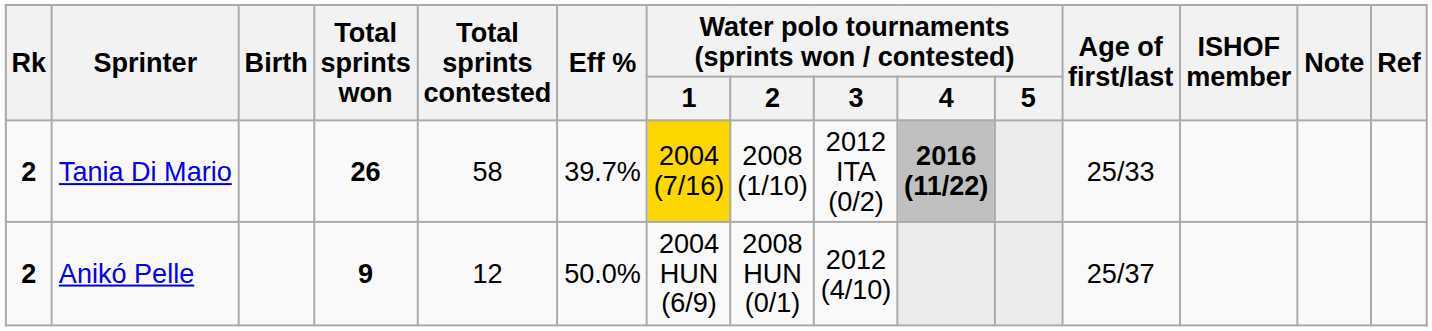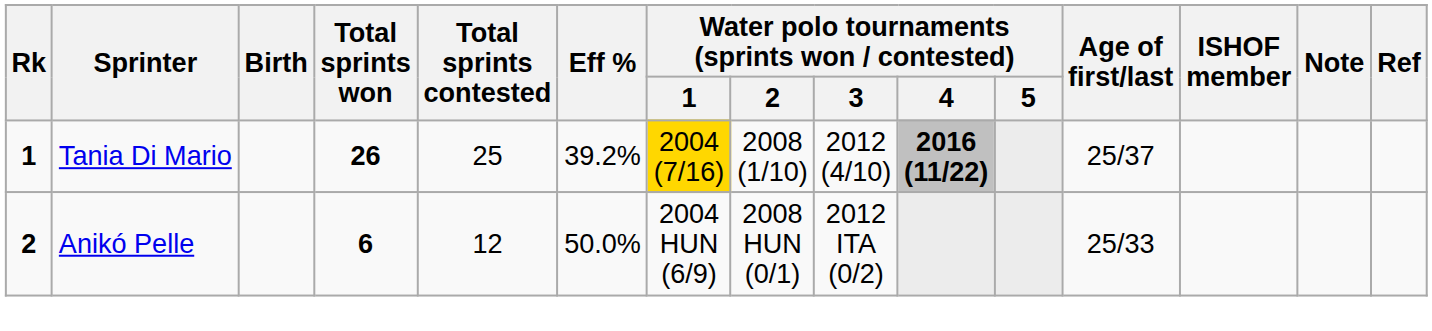 <table class="wikitable sortable" style="text-align: center; font-size: 85%; margin-left: 1em;">
 <tr>
 <th rowspan="2">Rk</th>
 <th rowspan="2">Sprinter</th>
 <th rowspan="2">Birth</th>
 <th rowspan="2">Total<br>sprints<br>won</th>
 <th rowspan="2">Total<br>sprints<br>contested</th>
 <th rowspan="2">Eff %</th>
 <th colspan="5">Water polo tournaments<br>(sprints won / contested)</th>
 <th rowspan="2">Age of<br>first/last</th>
 <th rowspan="2">ISHOF<br>member</th>
 <th rowspan="2">Note</th>
 <th rowspan="2" class="unsortable">Ref</th>
 </tr>
 <tr>
 <th>1</th>
 <th style="width: 2em;" class="unsortable">2</th>
 <th style="width: 2em;" class="unsortable">3</th>
 <th style="width: 2em;" class="unsortable">4</th>
 <th style="width: 2em;" class="unsortable">5</th>
 </tr>
 <tr>
-<td><strong>2</strong></td>
+<td><strong>1</strong></td>
 <td style="text-align: left;" data-sort-value="Di Mario, Tania"><a href='#'>Tania Di Mario</a></td>
 <td></td>
 <td><strong>26</strong></td>
-<td>58</td>
-<td>39.7%</td>
+<td>25</td>
+<td>39.2%</td>
 <td style="background-color: gold;">2004<br>(7/16)</td>
 <td>2008<br>(1/10)</td>
-<td>2012<br>ITA<br>(0/2)</td>
+<td>2012<br>(4/10)</td>
 <td style="background-color: silver;"><strong>2016<br>(11/22)</strong></td>
 <td style="background-color: #ececec;"></td>
-<td>25/33</td>
+<td>25/37</td>
 <td></td>
 <td style="text-align: left;"></td>
 <td></td>
 </tr>
 <tr>
 <td><strong>2</strong></td>
 <td style="text-align: left;" data-sort-value="Pelle, Anikó"><a href='#'>Anikó Pelle</a></td>
 <td></td>
-<td><strong>9</strong></td>
+<td><strong>6</strong></td>
 <td>12</td>
 <td>50.0%</td>
 <td>2004<br>HUN<br>(6/9)</td>
 <td>2008<br>HUN<br>(0/1)</td>
-<td>2012<br>(4/10)</td>
+<td>2012<br>ITA<br>(0/2)</td>
 <td style="background-color: #ececec;"></td>
 <td style="background-color: #ececec;"></td>
-<td>25/37</td>
+<td>25/33</td>
 <td></td>
 <td style="text-align: left;"></td>
 <td></td>
 </tr>
 </table>
